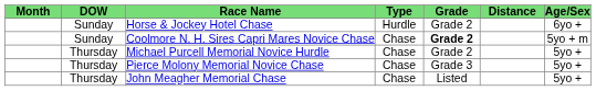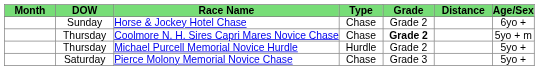 <table class = "sortable" | border="1" cellpadding="0" style="border-collapse: collapse; font-size:90%">
 <tr bgcolor="#77dd77" align="center">
 <th style="width:70px">Month</th>
 <th style="width:80px">DOW</th>
 <th>Race Name</th>
 <th style="width:60px">Type</th>
 <th style="width:70px"><strong>Grade</strong></th>
 <th style="width:80px">Distance</th>
 <th style="width:50px">Age/Sex</th>
 </tr>
 <tr>
 <td style="text-align:center"></td>
 <td style="text-align:center">Sunday</td>
 <td><a href='#'>Horse & Jockey Hotel Chase</a></td>
-<td style="text-align:center">Hurdle</td>
+<td style="text-align:center">Chase</td>
 <td style="text-align:center">Grade 2</td>
 <td style="text-align:center"></td>
 <td style="text-align:center">6yo +</td>
 </tr>
 <tr>
 <td style="text-align:center"></td>
-<td style="text-align:center">Sunday</td>
+<td style="text-align:center">Thursday</td>
 <td><a href='#'>Coolmore N. H. Sires Capri Mares Novice Chase</a></td>
 <td style="text-align:center">Chase</td>
 <td style="text-align:center"><strong>Grade 2</strong></td>
 <td style="text-align:center"></td>
 <td style="text-align:center">5yo + m</td>
 </tr>
 <tr>
 <td style="text-align:center"></td>
 <td style="text-align:center">Thursday</td>
 <td><a href='#'>Michael Purcell Memorial Novice Hurdle</a></td>
-<td style="text-align:center">Chase</td>
+<td style="text-align:center">Hurdle</td>
 <td style="text-align:center">Grade 2</td>
 <td style="text-align:center"></td>
 <td style="text-align:center">5yo +</td>
 </tr>
 <tr>
 <td style="text-align:center"></td>
-<td style="text-align:center">Thursday</td>
+<td style="text-align:center">Saturday</td>
 <td><a href='#'>Pierce Molony Memorial Novice Chase</a></td>
 <td style="text-align:center">Chase</td>
 <td style="text-align:center">Grade 3</td>
 <td style="text-align:center"></td>
 <td style="text-align:center">5yo +</td>
 </tr>
-<tr>
-<td style="text-align:center"></td>
-<td style="text-align:center">Thursday</td>
-<td><a href='#'>John Meagher Memorial Chase</a></td>
-<td style="text-align:center">Chase</td>
-<td style="text-align:center">Listed</td>
-<td style="text-align:center"></td>
-<td style="text-align:center">5yo +</td>
-</tr>
 </table>
